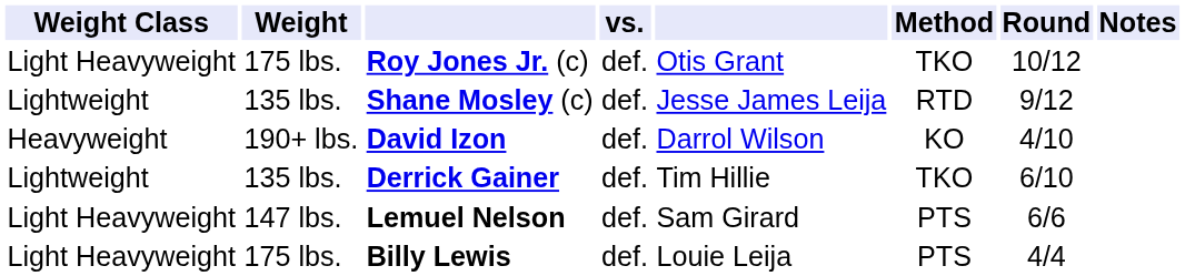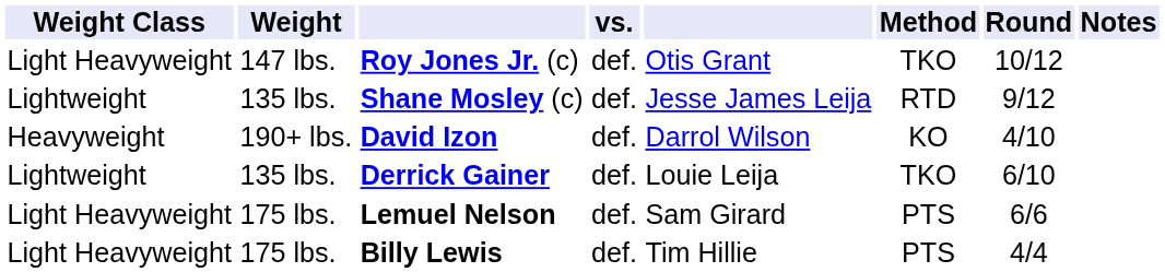 <table class="toccolours" style="font-size: 85%;">
 <tr>
 <th style="background:#e6e8fa; color:#000; text-align:center;">Weight Class</th>
 <th style="background:#e6e8fa; color:#000; text-align:center;">Weight</th>
 <th style="background:#e6e8fa; color:#000; text-align:center;"></th>
 <th style="background:#e6e8fa; color:#000; text-align:center;">vs.</th>
 <th style="background:#e6e8fa; color:#000; text-align:center;"></th>
 <th style="background:#e6e8fa; color:#000; text-align:center;">Method</th>
 <th style="background:#e6e8fa; color:#000; text-align:center;">Round</th>
 <th style="background:#e6e8fa; color:#000; text-align:center;">Notes</th>
 </tr>
 <tr>
 <td>Light Heavyweight</td>
-<td>175 lbs.</td>
+<td>147 lbs.</td>
 <td><strong><a href='#'>Roy Jones Jr.</a></strong> (c)</td>
 <td>def.</td>
 <td><a href='#'>Otis Grant</a></td>
 <td align=center>TKO</td>
 <td align=center>10/12</td>
 <td></td>
 </tr>
 <tr>
 <td>Lightweight</td>
 <td>135 lbs.</td>
 <td><strong><a href='#'>Shane Mosley</a></strong> (c)</td>
 <td>def.</td>
 <td><a href='#'>Jesse James Leija</a></td>
 <td align=center>RTD</td>
 <td align=center>9/12</td>
 <td></td>
 </tr>
 <tr>
 <td>Heavyweight</td>
 <td>190+ lbs.</td>
 <td><strong><a href='#'>David Izon</a></strong></td>
 <td>def.</td>
 <td><a href='#'>Darrol Wilson</a></td>
 <td align=center>KO</td>
 <td align=center>4/10</td>
 </tr>
 <tr>
 <td>Lightweight</td>
 <td>135 lbs.</td>
 <td><strong><a href='#'>Derrick Gainer</a></strong></td>
 <td>def.</td>
-<td>Tim Hillie</td>
+<td>Louie Leija</td>
 <td align=center>TKO</td>
 <td align=center>6/10</td>
 </tr>
 <tr>
 <td>Light Heavyweight</td>
-<td>147 lbs.</td>
+<td>175 lbs.</td>
 <td><strong>Lemuel Nelson</strong></td>
 <td>def.</td>
 <td>Sam Girard</td>
 <td align=center>PTS</td>
 <td align=center>6/6</td>
 </tr>
 <tr>
 <td>Light Heavyweight</td>
 <td>175 lbs.</td>
 <td><strong>Billy Lewis</strong></td>
 <td>def.</td>
-<td>Louie Leija</td>
+<td>Tim Hillie</td>
 <td align=center>PTS</td>
 <td align=center>4/4</td>
 </tr>
 </table>
